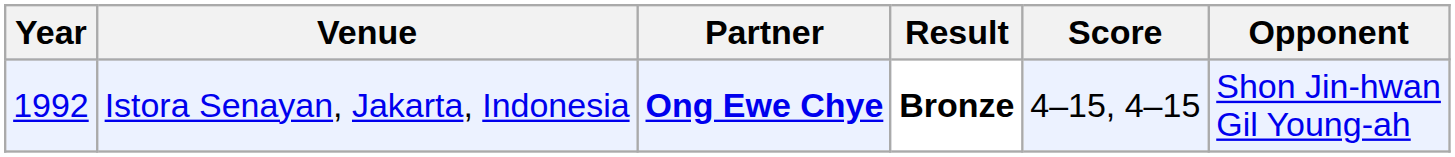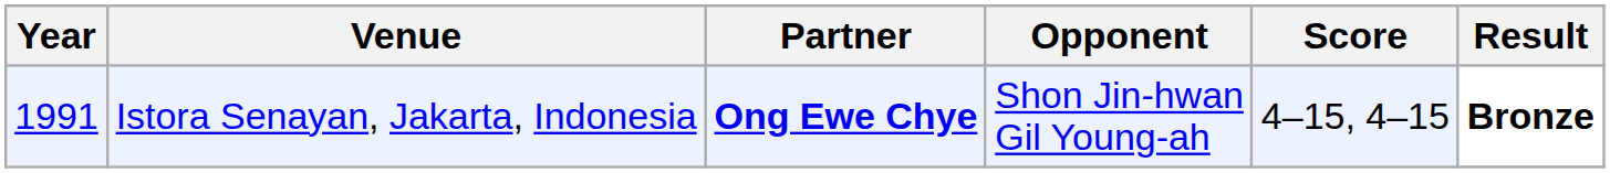 <table class="sortable wikitable" style="font-size: 90%;">
 <tr>
 <th>Year</th>
 <th>Venue</th>
 <th>Partner</th>
+<th>Opponent</th>
+<th>Score</th>
 <th>Result</th>
-<th>Score</th>
-<th>Opponent</th>
 </tr>
 <tr style="background:#ECF2FF">
-<td align="center"><a href='#'>1992</a></td>
+<td align="center"><a href='#'>1991</a></td>
 <td align="left"><a href='#'>Istora Senayan</a>, <a href='#'>Jakarta</a>, <a href='#'>Indonesia</a></td>
 <td align="left"><strong> <a href='#'>Ong Ewe Chye</a></strong></td>
+<td align="left"> <a href='#'>Shon Jin-hwan</a><br>  <a href='#'>Gil Young-ah</a></td>
+<td align="left">4–15, 4–15</td>
 <td style="text-align:left; background:white"> <strong>Bronze</strong></td>
-<td align="left">4–15, 4–15</td>
-<td align="left"> <a href='#'>Shon Jin-hwan</a><br>  <a href='#'>Gil Young-ah</a></td>
 </tr>
 </table>
